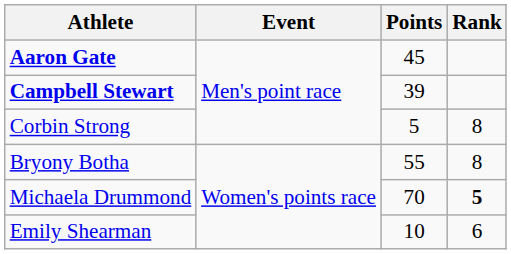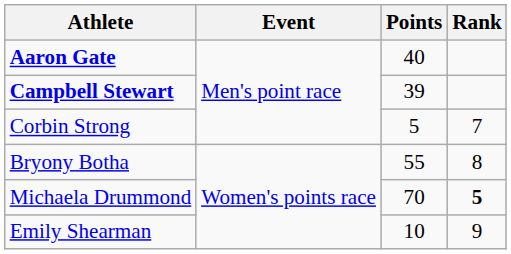 <table class="wikitable" style="font-size:90%;">
 <tr>
 <th>Athlete</th>
 <th>Event</th>
 <th>Points</th>
 <th>Rank</th>
 </tr>
 <tr align=center>
 <td align=left><strong><a href='#'>Aaron Gate</a></strong></td>
 <td align=left rowspan=3><a href='#'>Men's point race</a></td>
-<td>45</td>
+<td>40</td>
 <td></td>
 </tr>
 <tr align=center>
 <td align=left><strong><a href='#'>Campbell Stewart</a></strong></td>
 <td>39</td>
 <td></td>
 </tr>
 <tr align=center>
 <td align=left><a href='#'>Corbin Strong</a></td>
 <td>5</td>
-<td>8</td>
+<td>7</td>
 </tr>
 <tr align=center>
 <td align=left><a href='#'>Bryony Botha</a></td>
 <td align=left rowspan=3><a href='#'>Women's points race</a></td>
 <td>55</td>
 <td>8</td>
 </tr>
 <tr align=center>
 <td align=left><a href='#'>Michaela Drummond</a></td>
 <td>70</td>
 <td><strong>5</strong></td>
 </tr>
 <tr align=center>
 <td align=left><a href='#'>Emily Shearman</a></td>
 <td>10</td>
-<td>6</td>
+<td>9</td>
 </tr>
 </table>
